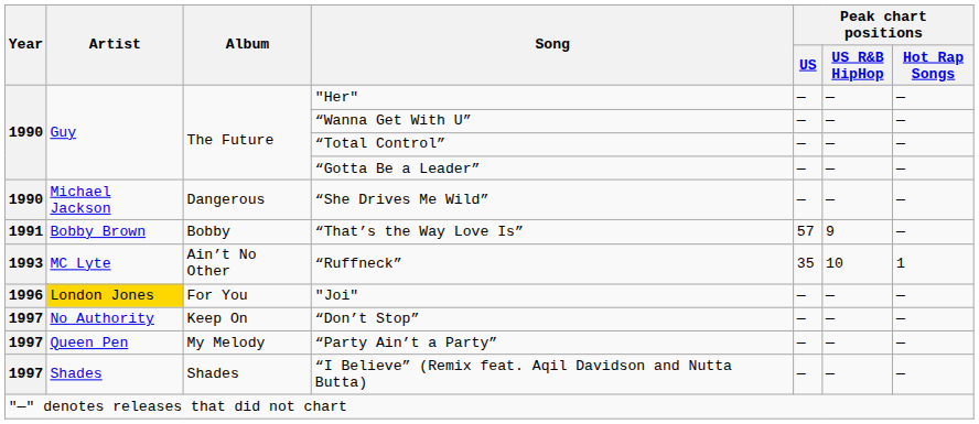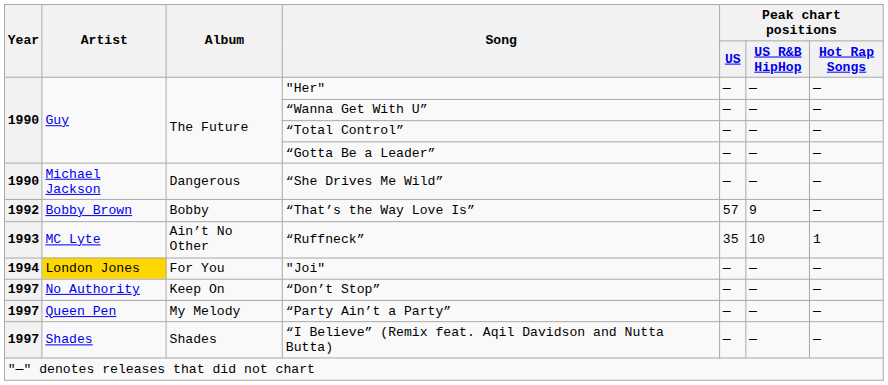 <table class="wikitable plainrowheaders">
 <tr>
 <th rowspan="2">Year</th>
 <th rowspan="2">Artist</th>
 <th rowspan="2">Album</th>
 <th rowspan="2">Song</th>
 <th colspan="3">Peak chart positions</th>
 </tr>
 <tr>
 <th><a href='#'>US</a></th>
 <th><a href='#'>US R&B</a><br><a href='#'>HipHop</a></th>
 <th><a href='#'>Hot Rap</a><br><a href='#'>Songs</a></th>
 </tr>
 <tr>
 <th rowspan="4" scope="row"><strong>1990</strong></th>
 <td rowspan="4"><a href='#'>Guy</a></td>
 <td rowspan="4"><br>The Future</td>
 <td>"Her"</td>
 <td>—</td>
 <td>—</td>
 <td>—</td>
 </tr>
 <tr>
 <td>“Wanna Get With U”</td>
 <td>—</td>
 <td>—</td>
 <td>—</td>
 </tr>
 <tr>
 <td>“Total Control”</td>
 <td>—</td>
 <td>—</td>
 <td>—</td>
 </tr>
 <tr>
 <td>“Gotta Be a Leader”</td>
 <td>—</td>
 <td>—</td>
 <td>—</td>
 </tr>
 <tr>
 <th>1990</th>
 <td><a href='#'>Michael Jackson</a></td>
 <td>Dangerous</td>
 <td>“She Drives Me Wild”</td>
 <td>—</td>
 <td>—</td>
 <td>—</td>
 </tr>
 <tr>
-<th>1991</th>
+<th>1992</th>
 <td><a href='#'>Bobby Brown</a></td>
 <td>Bobby</td>
 <td>“That’s the Way Love Is”</td>
 <td>57</td>
 <td>9</td>
 <td>—</td>
 </tr>
 <tr>
 <th>1993</th>
 <td><a href='#'>MC Lyte</a></td>
 <td>Ain’t No Other</td>
 <td>“Ruffneck”</td>
 <td>35</td>
 <td>10</td>
 <td>1</td>
 </tr>
 <tr>
-<th>1996</th>
+<th>1994</th>
 <td style="background: gold;">London Jones</td>
 <td>For You</td>
 <td>"Joi"</td>
 <td>—</td>
 <td>—</td>
 <td>—</td>
 </tr>
 <tr>
 <th>1997</th>
 <td><a href='#'>No Authority</a></td>
 <td>Keep On</td>
 <td>“Don’t Stop”</td>
 <td>—</td>
 <td>—</td>
 <td>—</td>
 </tr>
 <tr>
 <th>1997</th>
 <td><a href='#'>Queen Pen</a></td>
 <td>My Melody</td>
 <td>“Party Ain’t a Party”</td>
 <td>—</td>
 <td>—</td>
 <td>—</td>
 </tr>
 <tr>
 <th>1997</th>
 <td><a href='#'>Shades</a></td>
 <td>Shades</td>
 <td>“I Believe” (Remix feat. Aqil Davidson and Nutta Butta)</td>
 <td>—</td>
 <td>—</td>
 <td>—</td>
 </tr>
 <tr>
 <td colspan="16">"—" denotes releases that did not chart</td>
 </tr>
 </table>
